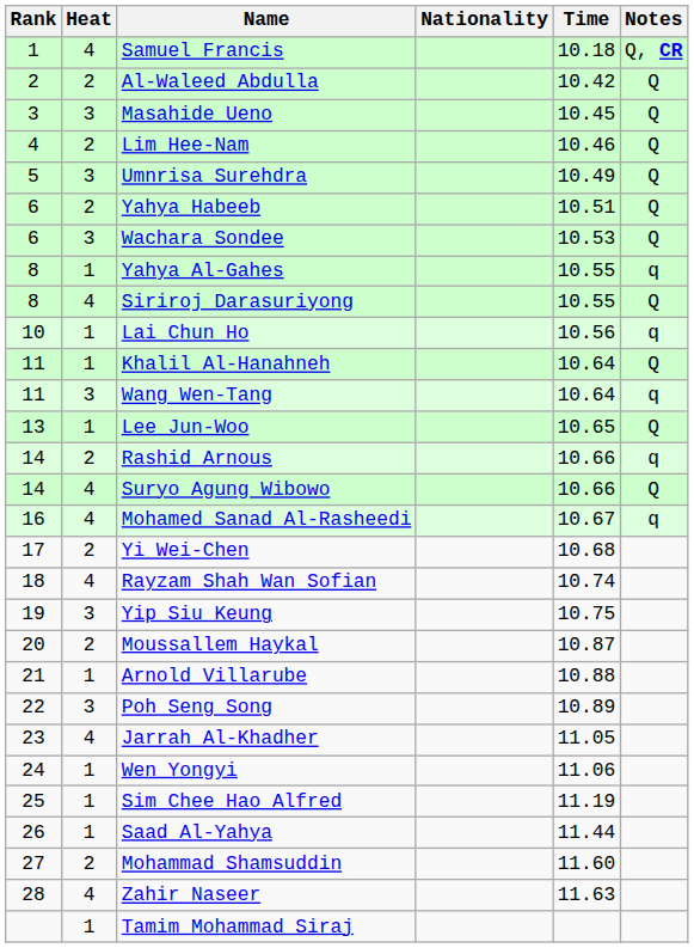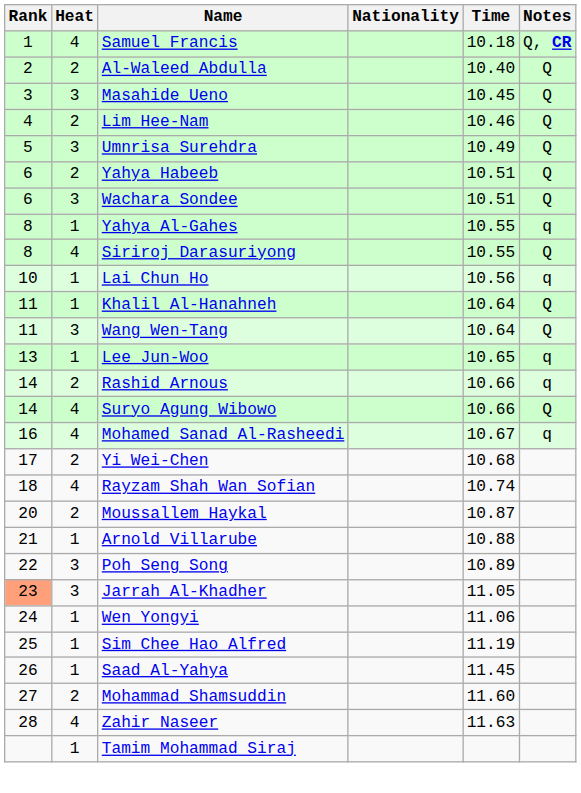 <table class="wikitable sortable" style="text-align:center; font-size:95%">
 <tr>
 <th>Rank</th>
 <th>Heat</th>
 <th>Name</th>
 <th>Nationality</th>
 <th>Time</th>
 <th>Notes</th>
 </tr>
 <tr bgcolor=ccffcc>
 <td>1</td>
 <td>4</td>
 <td align=left><a href='#'>Samuel Francis</a></td>
 <td align=left></td>
 <td>10.18</td>
 <td>Q, <strong><a href='#'>CR</a></strong></td>
 </tr>
 <tr bgcolor=ccffcc>
 <td>2</td>
 <td>2</td>
 <td align=left><a href='#'>Al-Waleed Abdulla</a></td>
 <td align=left></td>
-<td>10.42</td>
+<td>10.40</td>
 <td>Q</td>
 </tr>
 <tr bgcolor=ccffcc>
 <td>3</td>
 <td>3</td>
 <td align=left><a href='#'>Masahide Ueno</a></td>
 <td align=left></td>
 <td>10.45</td>
 <td>Q</td>
 </tr>
 <tr bgcolor=ccffcc>
 <td>4</td>
 <td>2</td>
 <td align=left><a href='#'>Lim Hee-Nam</a></td>
 <td align=left></td>
 <td>10.46</td>
 <td>Q</td>
 </tr>
 <tr bgcolor=ccffcc>
 <td>5</td>
 <td>3</td>
 <td align=left><a href='#'>Umnrisa Surehdra</a></td>
 <td align=left></td>
 <td>10.49</td>
 <td>Q</td>
 </tr>
 <tr bgcolor=ccffcc>
 <td>6</td>
 <td>2</td>
 <td align=left><a href='#'>Yahya Habeeb</a></td>
 <td align=left></td>
 <td>10.51</td>
 <td>Q</td>
 </tr>
 <tr bgcolor=ccffcc>
 <td>6</td>
 <td>3</td>
 <td align=left><a href='#'>Wachara Sondee</a></td>
 <td align=left></td>
-<td>10.53</td>
+<td>10.51</td>
 <td>Q</td>
 </tr>
 <tr bgcolor=ccffcc>
 <td>8</td>
 <td>1</td>
 <td align=left><a href='#'>Yahya Al-Gahes</a></td>
 <td align=left></td>
 <td>10.55</td>
 <td>q</td>
 </tr>
 <tr bgcolor=ccffcc>
 <td>8</td>
 <td>4</td>
 <td align=left><a href='#'>Siriroj Darasuriyong</a></td>
 <td align=left></td>
 <td>10.55</td>
 <td>Q</td>
 </tr>
 <tr bgcolor=ddffdd>
 <td>10</td>
 <td>1</td>
 <td align=left><a href='#'>Lai Chun Ho</a></td>
 <td align=left></td>
 <td>10.56</td>
 <td>q</td>
 </tr>
 <tr bgcolor=ccffcc>
 <td>11</td>
 <td>1</td>
 <td align=left><a href='#'>Khalil Al-Hanahneh</a></td>
 <td align=left></td>
 <td>10.64</td>
 <td>Q</td>
 </tr>
 <tr bgcolor=ddffdd>
 <td>11</td>
 <td>3</td>
 <td align=left><a href='#'>Wang Wen-Tang</a></td>
 <td align=left></td>
 <td>10.64</td>
-<td>q</td>
+<td>Q</td>
 </tr>
 <tr bgcolor=ccffcc>
 <td>13</td>
 <td>1</td>
 <td align=left><a href='#'>Lee Jun-Woo</a></td>
 <td align=left></td>
 <td>10.65</td>
-<td>Q</td>
+<td>q</td>
 </tr>
 <tr bgcolor=ddffdd>
 <td>14</td>
 <td>2</td>
 <td align=left><a href='#'>Rashid Arnous</a></td>
 <td align=left></td>
 <td>10.66</td>
 <td>q</td>
 </tr>
 <tr bgcolor=ccffcc>
 <td>14</td>
 <td>4</td>
 <td align=left><a href='#'>Suryo Agung Wibowo</a></td>
 <td align=left></td>
 <td>10.66</td>
 <td>Q</td>
 </tr>
 <tr bgcolor=ddffdd>
 <td>16</td>
 <td>4</td>
 <td align=left><a href='#'>Mohamed Sanad Al-Rasheedi</a></td>
 <td align=left></td>
 <td>10.67</td>
 <td>q</td>
 </tr>
 <tr>
 <td>17</td>
 <td>2</td>
 <td align=left><a href='#'>Yi Wei-Chen</a></td>
 <td align=left></td>
 <td>10.68</td>
 <td></td>
 </tr>
 <tr>
 <td>18</td>
 <td>4</td>
 <td align=left><a href='#'>Rayzam Shah Wan Sofian</a></td>
 <td align=left></td>
 <td>10.74</td>
 <td></td>
 </tr>
 <tr>
-<td>19</td>
-<td>3</td>
-<td align=left><a href='#'>Yip Siu Keung</a></td>
-<td align=left></td>
-<td>10.75</td>
-<td></td>
-</tr>
-<tr>
 <td>20</td>
 <td>2</td>
 <td align=left><a href='#'>Moussallem Haykal</a></td>
 <td align=left></td>
 <td>10.87</td>
 <td></td>
 </tr>
 <tr>
 <td>21</td>
 <td>1</td>
 <td align=left><a href='#'>Arnold Villarube</a></td>
 <td align=left></td>
 <td>10.88</td>
 <td></td>
 </tr>
 <tr>
 <td>22</td>
 <td>3</td>
 <td align=left><a href='#'>Poh Seng Song</a></td>
 <td align=left></td>
 <td>10.89</td>
 <td></td>
 </tr>
 <tr>
-<td>23</td>
-<td>4</td>
+<td style="background: lightsalmon;">23</td>
+<td>3</td>
 <td align=left><a href='#'>Jarrah Al-Khadher</a></td>
 <td align=left></td>
 <td>11.05</td>
 <td></td>
 </tr>
 <tr>
 <td>24</td>
 <td>1</td>
 <td align=left><a href='#'>Wen Yongyi</a></td>
 <td align=left></td>
 <td>11.06</td>
 <td></td>
 </tr>
 <tr>
 <td>25</td>
 <td>1</td>
 <td align=left><a href='#'>Sim Chee Hao Alfred</a></td>
 <td align=left></td>
 <td>11.19</td>
 <td></td>
 </tr>
 <tr>
 <td>26</td>
 <td>1</td>
 <td align=left><a href='#'>Saad Al-Yahya</a></td>
 <td align=left></td>
-<td>11.44</td>
+<td>11.45</td>
 <td></td>
 </tr>
 <tr>
 <td>27</td>
 <td>2</td>
 <td align=left><a href='#'>Mohammad Shamsuddin</a></td>
 <td align=left></td>
 <td>11.60</td>
 <td></td>
 </tr>
 <tr>
 <td>28</td>
 <td>4</td>
 <td align=left><a href='#'>Zahir Naseer</a></td>
 <td align=left></td>
 <td>11.63</td>
 <td></td>
 </tr>
 <tr>
 <td></td>
 <td>1</td>
 <td align=left><a href='#'>Tamim Mohammad Siraj</a></td>
 <td align=left></td>
 <td></td>
 <td></td>
 </tr>
 </table>
